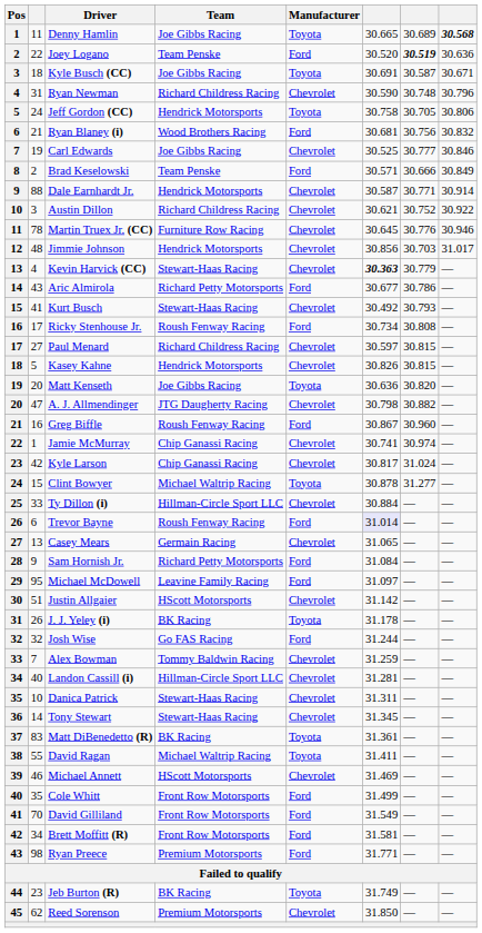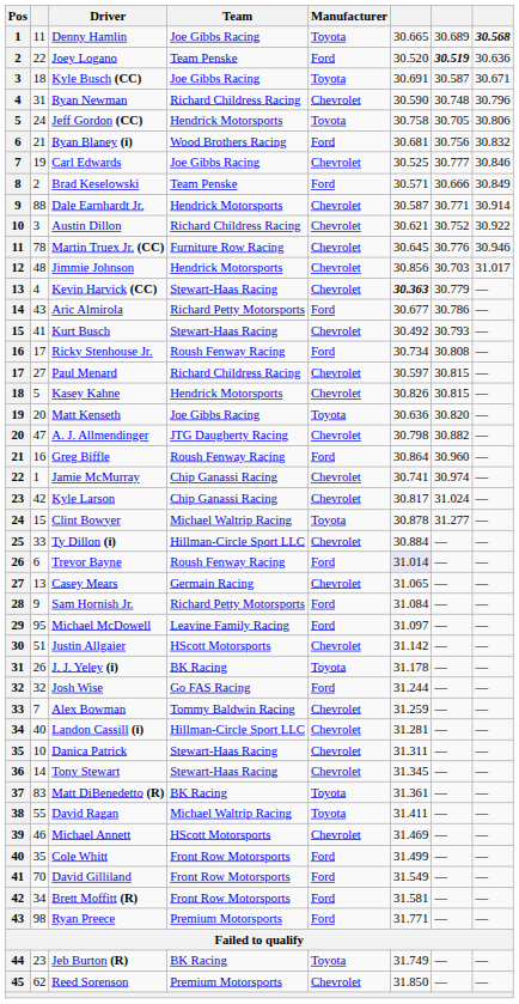 <table class="wikitable" style="font-size:95%">
 <tr>
 <th>Pos</th>
 <th></th>
 <th>Driver</th>
 <th>Team</th>
 <th>Manufacturer</th>
 <th></th>
 <th></th>
 <th></th>
 </tr>
 <tr>
 <th>1</th>
 <td>11</td>
 <td><a href='#'>Denny Hamlin</a></td>
 <td><a href='#'>Joe Gibbs Racing</a></td>
 <td><a href='#'>Toyota</a></td>
 <td>30.665</td>
 <td>30.689</td>
 <td><strong><em>30.568</em></strong></td>
 </tr>
 <tr>
 <th>2</th>
 <td>22</td>
 <td><a href='#'>Joey Logano</a></td>
 <td><a href='#'>Team Penske</a></td>
 <td><a href='#'>Ford</a></td>
 <td>30.520</td>
 <td><strong><em>30.519</em></strong></td>
 <td>30.636</td>
 </tr>
 <tr>
 <th>3</th>
 <td>18</td>
 <td><a href='#'>Kyle Busch</a> <strong>(CC)</strong></td>
 <td><a href='#'>Joe Gibbs Racing</a></td>
 <td><a href='#'>Toyota</a></td>
 <td>30.691</td>
 <td>30.587</td>
 <td>30.671</td>
 </tr>
 <tr>
 <th>4</th>
 <td>31</td>
 <td><a href='#'>Ryan Newman</a></td>
 <td><a href='#'>Richard Childress Racing</a></td>
 <td><a href='#'>Chevrolet</a></td>
 <td>30.590</td>
 <td>30.748</td>
 <td>30.796</td>
 </tr>
 <tr>
 <th>5</th>
 <td>24</td>
 <td><a href='#'>Jeff Gordon</a> <strong>(CC)</strong></td>
 <td><a href='#'>Hendrick Motorsports</a></td>
 <td><a href='#'>Toyota</a></td>
 <td>30.758</td>
 <td>30.705</td>
 <td>30.806</td>
 </tr>
 <tr>
 <th>6</th>
 <td>21</td>
 <td><a href='#'>Ryan Blaney</a> <strong>(i)</strong></td>
 <td><a href='#'>Wood Brothers Racing</a></td>
 <td><a href='#'>Ford</a></td>
 <td>30.681</td>
 <td>30.756</td>
 <td>30.832</td>
 </tr>
 <tr>
 <th>7</th>
 <td>19</td>
 <td><a href='#'>Carl Edwards</a></td>
 <td><a href='#'>Joe Gibbs Racing</a></td>
 <td><a href='#'>Chevrolet</a></td>
 <td>30.525</td>
 <td>30.777</td>
 <td>30.846</td>
 </tr>
 <tr>
 <th>8</th>
 <td>2</td>
 <td><a href='#'>Brad Keselowski</a></td>
 <td><a href='#'>Team Penske</a></td>
 <td><a href='#'>Ford</a></td>
 <td>30.571</td>
 <td>30.666</td>
 <td>30.849</td>
 </tr>
 <tr>
 <th>9</th>
 <td>88</td>
 <td><a href='#'>Dale Earnhardt Jr.</a></td>
 <td><a href='#'>Hendrick Motorsports</a></td>
 <td><a href='#'>Chevrolet</a></td>
 <td>30.587</td>
 <td>30.771</td>
 <td>30.914</td>
 </tr>
 <tr>
 <th>10</th>
 <td>3</td>
 <td><a href='#'>Austin Dillon</a></td>
 <td><a href='#'>Richard Childress Racing</a></td>
 <td><a href='#'>Chevrolet</a></td>
 <td>30.621</td>
 <td>30.752</td>
 <td>30.922</td>
 </tr>
 <tr>
 <th>11</th>
 <td>78</td>
 <td><a href='#'>Martin Truex Jr.</a> <strong>(CC)</strong></td>
 <td><a href='#'>Furniture Row Racing</a></td>
 <td><a href='#'>Chevrolet</a></td>
 <td>30.645</td>
 <td>30.776</td>
 <td>30.946</td>
 </tr>
 <tr>
 <th>12</th>
 <td>48</td>
 <td><a href='#'>Jimmie Johnson</a></td>
 <td><a href='#'>Hendrick Motorsports</a></td>
 <td><a href='#'>Chevrolet</a></td>
 <td>30.856</td>
 <td>30.703</td>
 <td>31.017</td>
 </tr>
 <tr>
 <th>13</th>
 <td>4</td>
 <td><a href='#'>Kevin Harvick</a> <strong>(CC)</strong></td>
 <td><a href='#'>Stewart-Haas Racing</a></td>
 <td><a href='#'>Chevrolet</a></td>
 <td><strong><em>30.363</em></strong></td>
 <td>30.779</td>
 <td>—</td>
 </tr>
 <tr>
 <th>14</th>
 <td>43</td>
 <td><a href='#'>Aric Almirola</a></td>
 <td><a href='#'>Richard Petty Motorsports</a></td>
 <td><a href='#'>Ford</a></td>
 <td>30.677</td>
 <td>30.786</td>
 <td>—</td>
 </tr>
 <tr>
 <th>15</th>
 <td>41</td>
 <td><a href='#'>Kurt Busch</a></td>
 <td><a href='#'>Stewart-Haas Racing</a></td>
 <td><a href='#'>Chevrolet</a></td>
 <td>30.492</td>
 <td>30.793</td>
 <td>—</td>
 </tr>
 <tr>
 <th>16</th>
 <td>17</td>
 <td><a href='#'>Ricky Stenhouse Jr.</a></td>
 <td><a href='#'>Roush Fenway Racing</a></td>
 <td><a href='#'>Ford</a></td>
 <td>30.734</td>
 <td>30.808</td>
 <td>—</td>
 </tr>
 <tr>
 <th>17</th>
 <td>27</td>
 <td><a href='#'>Paul Menard</a></td>
 <td><a href='#'>Richard Childress Racing</a></td>
 <td><a href='#'>Chevrolet</a></td>
 <td>30.597</td>
 <td>30.815</td>
 <td>—</td>
 </tr>
 <tr>
 <th>18</th>
 <td>5</td>
 <td><a href='#'>Kasey Kahne</a></td>
 <td><a href='#'>Hendrick Motorsports</a></td>
 <td><a href='#'>Chevrolet</a></td>
 <td>30.826</td>
 <td>30.815</td>
 <td>—</td>
 </tr>
 <tr>
 <th>19</th>
 <td>20</td>
 <td><a href='#'>Matt Kenseth</a></td>
 <td><a href='#'>Joe Gibbs Racing</a></td>
 <td><a href='#'>Toyota</a></td>
 <td>30.636</td>
 <td>30.820</td>
 <td>—</td>
 </tr>
 <tr>
 <th>20</th>
 <td>47</td>
 <td><a href='#'>A. J. Allmendinger</a></td>
 <td><a href='#'>JTG Daugherty Racing</a></td>
 <td><a href='#'>Chevrolet</a></td>
 <td>30.798</td>
 <td>30.882</td>
 <td>—</td>
 </tr>
 <tr>
 <th>21</th>
 <td>16</td>
 <td><a href='#'>Greg Biffle</a></td>
 <td><a href='#'>Roush Fenway Racing</a></td>
 <td><a href='#'>Ford</a></td>
-<td>30.867</td>
+<td>30.864</td>
 <td>30.960</td>
 <td>—</td>
 </tr>
 <tr>
 <th>22</th>
 <td>1</td>
 <td><a href='#'>Jamie McMurray</a></td>
 <td><a href='#'>Chip Ganassi Racing</a></td>
 <td><a href='#'>Chevrolet</a></td>
 <td>30.741</td>
 <td>30.974</td>
 <td>—</td>
 </tr>
 <tr>
 <th>23</th>
 <td>42</td>
 <td><a href='#'>Kyle Larson</a></td>
 <td><a href='#'>Chip Ganassi Racing</a></td>
 <td><a href='#'>Chevrolet</a></td>
 <td>30.817</td>
 <td>31.024</td>
 <td>—</td>
 </tr>
 <tr>
 <th>24</th>
 <td>15</td>
 <td><a href='#'>Clint Bowyer</a></td>
 <td><a href='#'>Michael Waltrip Racing</a></td>
 <td><a href='#'>Toyota</a></td>
 <td>30.878</td>
 <td>31.277</td>
 <td>—</td>
 </tr>
 <tr>
 <th>25</th>
 <td>33</td>
 <td><a href='#'>Ty Dillon</a> <strong>(i)</strong></td>
 <td><a href='#'>Hillman-Circle Sport LLC</a></td>
 <td><a href='#'>Chevrolet</a></td>
 <td>30.884</td>
 <td>—</td>
 <td>—</td>
 </tr>
 <tr>
 <th>26</th>
 <td>6</td>
 <td><a href='#'>Trevor Bayne</a></td>
 <td><a href='#'>Roush Fenway Racing</a></td>
 <td><a href='#'>Ford</a></td>
 <td style="background: lavender;">31.014</td>
 <td>—</td>
 <td>—</td>
 </tr>
 <tr>
 <th>27</th>
 <td>13</td>
 <td><a href='#'>Casey Mears</a></td>
 <td><a href='#'>Germain Racing</a></td>
 <td><a href='#'>Chevrolet</a></td>
 <td>31.065</td>
 <td>—</td>
 <td>—</td>
 </tr>
 <tr>
 <th>28</th>
 <td>9</td>
 <td><a href='#'>Sam Hornish Jr.</a></td>
 <td><a href='#'>Richard Petty Motorsports</a></td>
 <td><a href='#'>Ford</a></td>
 <td>31.084</td>
 <td>—</td>
 <td>—</td>
 </tr>
 <tr>
 <th>29</th>
 <td>95</td>
 <td><a href='#'>Michael McDowell</a></td>
 <td><a href='#'>Leavine Family Racing</a></td>
 <td><a href='#'>Ford</a></td>
 <td>31.097</td>
 <td>—</td>
 <td>—</td>
 </tr>
 <tr>
 <th>30</th>
 <td>51</td>
 <td><a href='#'>Justin Allgaier</a></td>
 <td><a href='#'>HScott Motorsports</a></td>
 <td><a href='#'>Chevrolet</a></td>
 <td>31.142</td>
 <td>—</td>
 <td>—</td>
 </tr>
 <tr>
 <th>31</th>
 <td>26</td>
 <td><a href='#'>J. J. Yeley</a> <strong>(i)</strong></td>
 <td><a href='#'>BK Racing</a></td>
 <td><a href='#'>Toyota</a></td>
 <td>31.178</td>
 <td>—</td>
 <td>—</td>
 </tr>
 <tr>
 <th>32</th>
 <td>32</td>
 <td><a href='#'>Josh Wise</a></td>
 <td><a href='#'>Go FAS Racing</a></td>
 <td><a href='#'>Ford</a></td>
 <td>31.244</td>
 <td>—</td>
 <td>—</td>
 </tr>
 <tr>
 <th>33</th>
 <td>7</td>
 <td><a href='#'>Alex Bowman</a></td>
 <td><a href='#'>Tommy Baldwin Racing</a></td>
 <td><a href='#'>Chevrolet</a></td>
 <td>31.259</td>
 <td>—</td>
 <td>—</td>
 </tr>
 <tr>
 <th>34</th>
 <td>40</td>
 <td><a href='#'>Landon Cassill</a> <strong>(i)</strong></td>
 <td><a href='#'>Hillman-Circle Sport LLC</a></td>
 <td><a href='#'>Chevrolet</a></td>
 <td>31.281</td>
 <td>—</td>
 <td>—</td>
 </tr>
 <tr>
 <th>35</th>
 <td>10</td>
 <td><a href='#'>Danica Patrick</a></td>
 <td><a href='#'>Stewart-Haas Racing</a></td>
 <td><a href='#'>Chevrolet</a></td>
 <td>31.311</td>
 <td>—</td>
 <td>—</td>
 </tr>
 <tr>
 <th>36</th>
 <td>14</td>
 <td><a href='#'>Tony Stewart</a></td>
 <td><a href='#'>Stewart-Haas Racing</a></td>
 <td><a href='#'>Chevrolet</a></td>
 <td>31.345</td>
 <td>—</td>
 <td>—</td>
 </tr>
 <tr>
 <th>37</th>
 <td>83</td>
 <td><a href='#'>Matt DiBenedetto</a> <strong>(R)</strong></td>
 <td><a href='#'>BK Racing</a></td>
 <td><a href='#'>Toyota</a></td>
 <td>31.361</td>
 <td>—</td>
 <td>—</td>
 </tr>
 <tr>
 <th>38</th>
 <td>55</td>
 <td><a href='#'>David Ragan</a></td>
 <td><a href='#'>Michael Waltrip Racing</a></td>
 <td><a href='#'>Toyota</a></td>
 <td>31.411</td>
 <td>—</td>
 <td>—</td>
 </tr>
 <tr>
 <th>39</th>
 <td>46</td>
 <td><a href='#'>Michael Annett</a></td>
 <td><a href='#'>HScott Motorsports</a></td>
 <td><a href='#'>Chevrolet</a></td>
 <td>31.469</td>
 <td>—</td>
 <td>—</td>
 </tr>
 <tr>
 <th>40</th>
 <td>35</td>
 <td><a href='#'>Cole Whitt</a></td>
 <td><a href='#'>Front Row Motorsports</a></td>
 <td><a href='#'>Ford</a></td>
 <td>31.499</td>
 <td>—</td>
 <td>—</td>
 </tr>
 <tr>
 <th>41</th>
 <td>70</td>
 <td><a href='#'>David Gilliland</a></td>
 <td><a href='#'>Front Row Motorsports</a></td>
 <td><a href='#'>Ford</a></td>
 <td>31.549</td>
 <td>—</td>
 <td>—</td>
 </tr>
 <tr>
 <th>42</th>
 <td>34</td>
 <td><a href='#'>Brett Moffitt</a> <strong>(R)</strong></td>
 <td><a href='#'>Front Row Motorsports</a></td>
 <td><a href='#'>Ford</a></td>
 <td>31.581</td>
 <td>—</td>
 <td>—</td>
 </tr>
 <tr>
 <th>43</th>
 <td>98</td>
 <td><a href='#'>Ryan Preece</a></td>
 <td><a href='#'>Premium Motorsports</a></td>
 <td><a href='#'>Ford</a></td>
 <td>31.771</td>
 <td>—</td>
 <td>—</td>
 </tr>
 <tr>
 <th colspan="8">Failed to qualify</th>
 </tr>
 <tr>
 <th>44</th>
 <td>23</td>
 <td><a href='#'>Jeb Burton</a> <strong>(R)</strong></td>
 <td><a href='#'>BK Racing</a></td>
 <td><a href='#'>Toyota</a></td>
 <td>31.749</td>
 <td>—</td>
 <td>—</td>
 </tr>
 <tr>
 <th>45</th>
 <td>62</td>
 <td><a href='#'>Reed Sorenson</a></td>
 <td><a href='#'>Premium Motorsports</a></td>
 <td><a href='#'>Chevrolet</a></td>
 <td>31.850</td>
 <td>—</td>
 <td>—</td>
 </tr>
 <tr>
 <th colspan="8"></th>
 </tr>
 </table>
